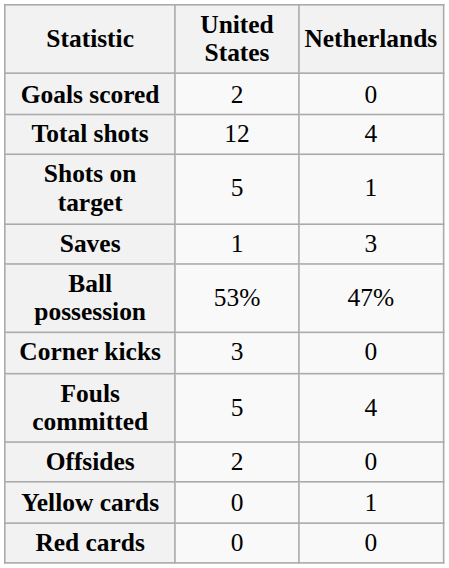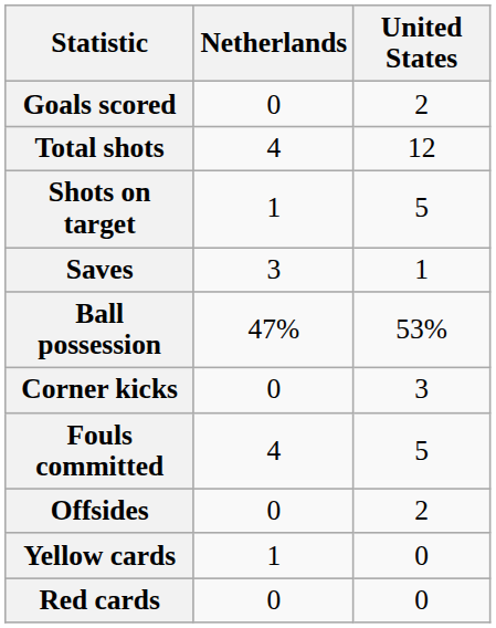 <table class="wikitable plainrowheaders" style="text-align:center">
 <tr>
 <th scope="col" style="width:100px">Statistic</th>
+<th scope="col" style="width:70px">Netherlands</th>
 <th scope="col" style="width:70px">United States</th>
-<th scope="col" style="width:70px">Netherlands</th>
 </tr>
 <tr>
 <th scope=row>Goals scored</th>
+<td>0</td>
 <td>2</td>
-<td>0</td>
 </tr>
 <tr>
 <th scope=row>Total shots</th>
+<td>4</td>
 <td>12</td>
-<td>4</td>
 </tr>
 <tr>
 <th scope=row>Shots on target</th>
+<td>1</td>
 <td>5</td>
+</tr>
+<tr>
+<th scope=row>Saves</th>
+<td>3</td>
 <td>1</td>
 </tr>
 <tr>
-<th scope=row>Saves</th>
-<td>1</td>
+<th scope=row>Ball possession</th>
+<td>47%</td>
+<td>53%</td>
+</tr>
+<tr>
+<th scope=row>Corner kicks</th>
+<td>0</td>
 <td>3</td>
 </tr>
 <tr>
-<th scope=row>Ball possession</th>
-<td>53%</td>
-<td>47%</td>
-</tr>
-<tr>
-<th scope=row>Corner kicks</th>
-<td>3</td>
-<td>0</td>
-</tr>
-<tr>
 <th scope=row>Fouls committed</th>
+<td>4</td>
 <td>5</td>
-<td>4</td>
 </tr>
 <tr>
 <th scope=row>Offsides</th>
+<td>0</td>
 <td>2</td>
-<td>0</td>
 </tr>
 <tr>
 <th scope=row>Yellow cards</th>
+<td>1</td>
 <td>0</td>
-<td>1</td>
 </tr>
 <tr>
 <th scope=row>Red cards</th>
 <td>0</td>
 <td>0</td>
 </tr>
 </table>
